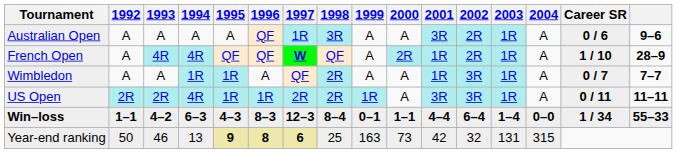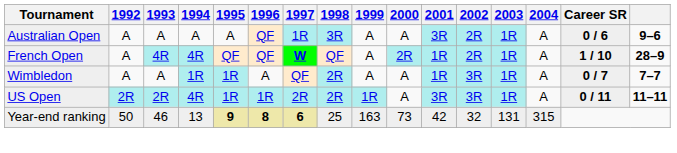 <table class="wikitable">
 <tr>
 <th>Tournament</th>
 <th><a href='#'>1992</a></th>
 <th><a href='#'>1993</a></th>
 <th><a href='#'>1994</a></th>
 <th><a href='#'>1995</a></th>
 <th><a href='#'>1996</a></th>
 <th><a href='#'>1997</a></th>
 <th><a href='#'>1998</a></th>
 <th><a href='#'>1999</a></th>
 <th><a href='#'>2000</a></th>
 <th><a href='#'>2001</a></th>
 <th><a href='#'>2002</a></th>
 <th><a href='#'>2003</a></th>
 <th><a href='#'>2004</a></th>
 <th>Career SR</th>
 <th></th>
 </tr>
 <tr>
 <td style="background:#EFEFEF;"><a href='#'>Australian Open</a></td>
 <td align="center">A</td>
 <td align="center">A</td>
 <td align="center">A</td>
 <td align="center">A</td>
 <td align="center"  style="background:#ffebcd;"><a href='#'>QF</a></td>
 <td align="center"  style="background:#afeeee;"><a href='#'>1R</a></td>
 <td align="center"  style="background:#afeeee;"><a href='#'>3R</a></td>
 <td align="center">A</td>
 <td align="center">A</td>
 <td align="center"  style="background:#afeeee;"><a href='#'>3R</a></td>
 <td align="center"  style="background:#afeeee;"><a href='#'>2R</a></td>
 <td align="center"  style="background:#afeeee;"><a href='#'>1R</a></td>
 <td align="center">A</td>
 <td align="center"  style="background:#EFEFEF;"><strong>0 / 6</strong></td>
 <td align="center"><strong>9–6</strong></td>
 </tr>
 <tr>
 <td style="background:#EFEFEF;"><a href='#'>French Open</a></td>
 <td align="center">A</td>
 <td align="center"  style="background:#afeeee;"><a href='#'>4R</a></td>
 <td align="center"  style="background:#afeeee;"><a href='#'>4R</a></td>
 <td align="center"  style="background:#ffebcd;"><a href='#'>QF</a></td>
 <td align="center"  style="background:#ffebcd;"><a href='#'>QF</a></td>
 <td align="center" style="background:#00ff00;"><strong><a href='#'>W</a></strong></td>
 <td align="center"  style="background:#ffebcd;"><a href='#'>QF</a></td>
 <td align="center">A</td>
 <td align="center"  style="background:#afeeee;"><a href='#'>2R</a></td>
 <td align="center"  style="background:#afeeee;"><a href='#'>1R</a></td>
 <td align="center"  style="background:#afeeee;"><a href='#'>2R</a></td>
 <td align="center"  style="background:#afeeee;"><a href='#'>1R</a></td>
 <td align="center">A</td>
 <td align="center"  style="background:#EFEFEF;"><strong>1 / 10</strong></td>
 <td align="center"><strong>28–9</strong></td>
 </tr>
 <tr>
 <td style="background:#EFEFEF;"><a href='#'>Wimbledon</a></td>
 <td align="center">A</td>
 <td align="center">A</td>
 <td align="center"  style="background:#afeeee;"><a href='#'>1R</a></td>
 <td align="center"  style="background:#afeeee;"><a href='#'>1R</a></td>
 <td align="center">A</td>
 <td align="center"  style="background:#ffebcd;"><a href='#'>QF</a></td>
 <td align="center"  style="background:#afeeee;"><a href='#'>2R</a></td>
 <td align="center">A</td>
 <td align="center">A</td>
 <td align="center"  style="background:#afeeee;"><a href='#'>1R</a></td>
 <td align="center"  style="background:#afeeee;"><a href='#'>3R</a></td>
 <td align="center"  style="background:#afeeee;"><a href='#'>1R</a></td>
 <td align="center">A</td>
 <td align="center"  style="background:#EFEFEF;"><strong>0 / 7</strong></td>
 <td align="center"><strong>7–7</strong></td>
 </tr>
 <tr>
 <td style="background:#EFEFEF;"><a href='#'>US Open</a></td>
 <td align="center"  style="background:#afeeee;"><a href='#'>2R</a></td>
 <td align="center"  style="background:#afeeee;"><a href='#'>2R</a></td>
 <td align="center"  style="background:#afeeee;"><a href='#'>4R</a></td>
 <td align="center"  style="background:#afeeee;"><a href='#'>1R</a></td>
 <td align="center"  style="background:#afeeee;"><a href='#'>1R</a></td>
 <td align="center"  style="background:#afeeee;"><a href='#'>2R</a></td>
 <td align="center"  style="background:#afeeee;"><a href='#'>2R</a></td>
 <td align="center"  style="background:#afeeee;"><a href='#'>1R</a></td>
 <td align="center">A</td>
 <td align="center"  style="background:#afeeee;"><a href='#'>3R</a></td>
 <td align="center"  style="background:#afeeee;"><a href='#'>3R</a></td>
 <td align="center"  style="background:#afeeee;"><a href='#'>1R</a></td>
 <td align="center">A</td>
 <td align="center"  style="background:#EFEFEF;"><strong>0 / 11</strong></td>
 <td align="center"><strong>11–11</strong></td>
 </tr>
-<tr style="font-weight:bold;">
-<td style="background:#EFEFEF;">Win–loss</td>
-<td align="center" style="background:#EFEFEF;">1–1</td>
-<td align="center" style="background:#EFEFEF;">4–2</td>
-<td align="center" style="background:#EFEFEF;">6–3</td>
-<td align="center" style="background:#EFEFEF;">4–3</td>
-<td align="center" style="background:#EFEFEF;">8–3</td>
-<td align="center" style="background:#EFEFEF;">12–3</td>
-<td align="center" style="background:#EFEFEF;">8–4</td>
-<td align="center" style="background:#EFEFEF;">0–1</td>
-<td align="center" style="background:#EFEFEF;">1–1</td>
-<td align="center" style="background:#EFEFEF;">4–4</td>
-<td align="center" style="background:#EFEFEF;">6–4</td>
-<td align="center" style="background:#EFEFEF;">1–4</td>
-<td align="center" style="background:#EFEFEF;">0–0</td>
-<td align="center" style="background:#EFEFEF;">1 / 34</td>
-<td align="center" style="background:#EFEFEF;">55–33</td>
-</tr>
 <tr bgcolor=#efefef>
 <td align=left>Year-end ranking</td>
 <td align="center">50</td>
 <td align="center">46</td>
 <td align="center">13</td>
 <td align="center" bgcolor=EEE8AA><strong>9</strong></td>
 <td align="center" bgcolor=EEE8AA><strong>8</strong></td>
 <td align="center" bgcolor=EEE8AA><strong>6</strong></td>
 <td align="center">25</td>
 <td align="center">163</td>
 <td align="center">73</td>
 <td align="center">42</td>
 <td align="center">32</td>
 <td align="center">131</td>
 <td align="center">315</td>
 </tr>
 </table>
